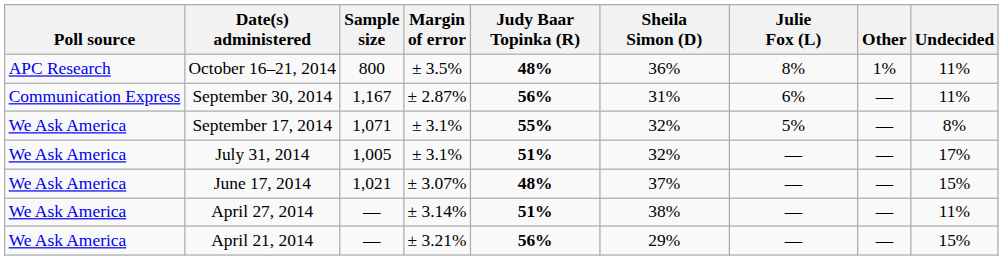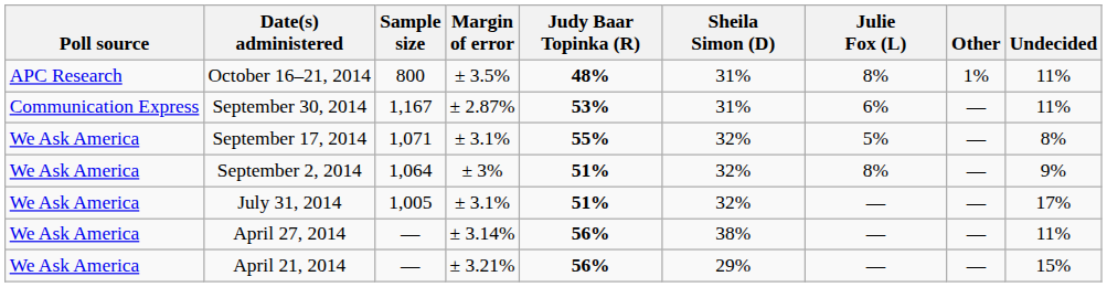 <table class="wikitable" style="font-size:90%;text-align:center;">
 <tr valign=bottom>
 <th>Poll source</th>
 <th>Date(s)<br>administered</th>
 <th>Sample<br>size</th>
 <th>Margin<br>of error</th>
 <th style="width:100px;">Judy Baar<br>Topinka (R)</th>
 <th style="width:100px;">Sheila<br>Simon (D)</th>
 <th style="width:100px;">Julie<br>Fox (L)</th>
 <th>Other</th>
 <th>Undecided</th>
 </tr>
 <tr>
 <td style="text-align:left;"><a href='#'>APC Research</a></td>
 <td align=center>October 16–21, 2014</td>
 <td align=center>800</td>
 <td align=center>± 3.5%</td>
 <td><strong>48%</strong></td>
-<td align=center>36%</td>
+<td align=center>31%</td>
 <td align=center>8%</td>
 <td align=center>1%</td>
 <td align=center>11%</td>
 </tr>
 <tr>
 <td style="text-align:left;"><a href='#'>Communication Express</a></td>
 <td align=center>September 30, 2014</td>
 <td align=center>1,167</td>
 <td align=center>± 2.87%</td>
-<td><strong>56%</strong></td>
+<td><strong>53%</strong></td>
 <td align=center>31%</td>
 <td align=center>6%</td>
 <td align=center>—</td>
 <td align=center>11%</td>
 </tr>
 <tr>
 <td style="text-align:left;"><a href='#'>We Ask America</a></td>
 <td align=center>September 17, 2014</td>
 <td align=center>1,071</td>
 <td align=center>± 3.1%</td>
 <td><strong>55%</strong></td>
 <td align=center>32%</td>
 <td align=center>5%</td>
 <td align=center>—</td>
 <td align=center>8%</td>
 </tr>
 <tr>
 <td style="text-align:left;"><a href='#'>We Ask America</a></td>
+<td align=center>September 2, 2014</td>
+<td align=center>1,064</td>
+<td align=center>± 3%</td>
+<td><strong>51%</strong></td>
+<td align=center>32%</td>
+<td align=center>8%</td>
+<td align=center>—</td>
+<td align=center>9%</td>
+</tr>
+<tr>
+<td style="text-align:left;"><a href='#'>We Ask America</a></td>
 <td align=center>July 31, 2014</td>
 <td align=center>1,005</td>
 <td align=center>± 3.1%</td>
 <td><strong>51%</strong></td>
 <td align=center>32%</td>
 <td align=center>—</td>
 <td align=center>—</td>
 <td align=center>17%</td>
 </tr>
 <tr>
 <td style="text-align:left;"><a href='#'>We Ask America</a></td>
-<td align=center>June 17, 2014</td>
-<td align=center>1,021</td>
-<td align=center>± 3.07%</td>
-<td><strong>48%</strong></td>
-<td align=center>37%</td>
-<td align=center>—</td>
-<td align=center>—</td>
-<td align=center>15%</td>
-</tr>
-<tr>
-<td style="text-align:left;"><a href='#'>We Ask America</a></td>
 <td align=center>April 27, 2014</td>
 <td align=center>—</td>
 <td align=center>± 3.14%</td>
-<td><strong>51%</strong></td>
+<td><strong>56%</strong></td>
 <td align=center>38%</td>
 <td align=center>—</td>
 <td align=center>—</td>
 <td align=center>11%</td>
 </tr>
 <tr>
 <td style="text-align:left;"><a href='#'>We Ask America</a></td>
 <td align=center>April 21, 2014</td>
 <td align=center>—</td>
 <td align=center>± 3.21%</td>
 <td><strong>56%</strong></td>
 <td align=center>29%</td>
 <td align=center>—</td>
 <td align=center>—</td>
 <td align=center>15%</td>
 </tr>
 </table>
